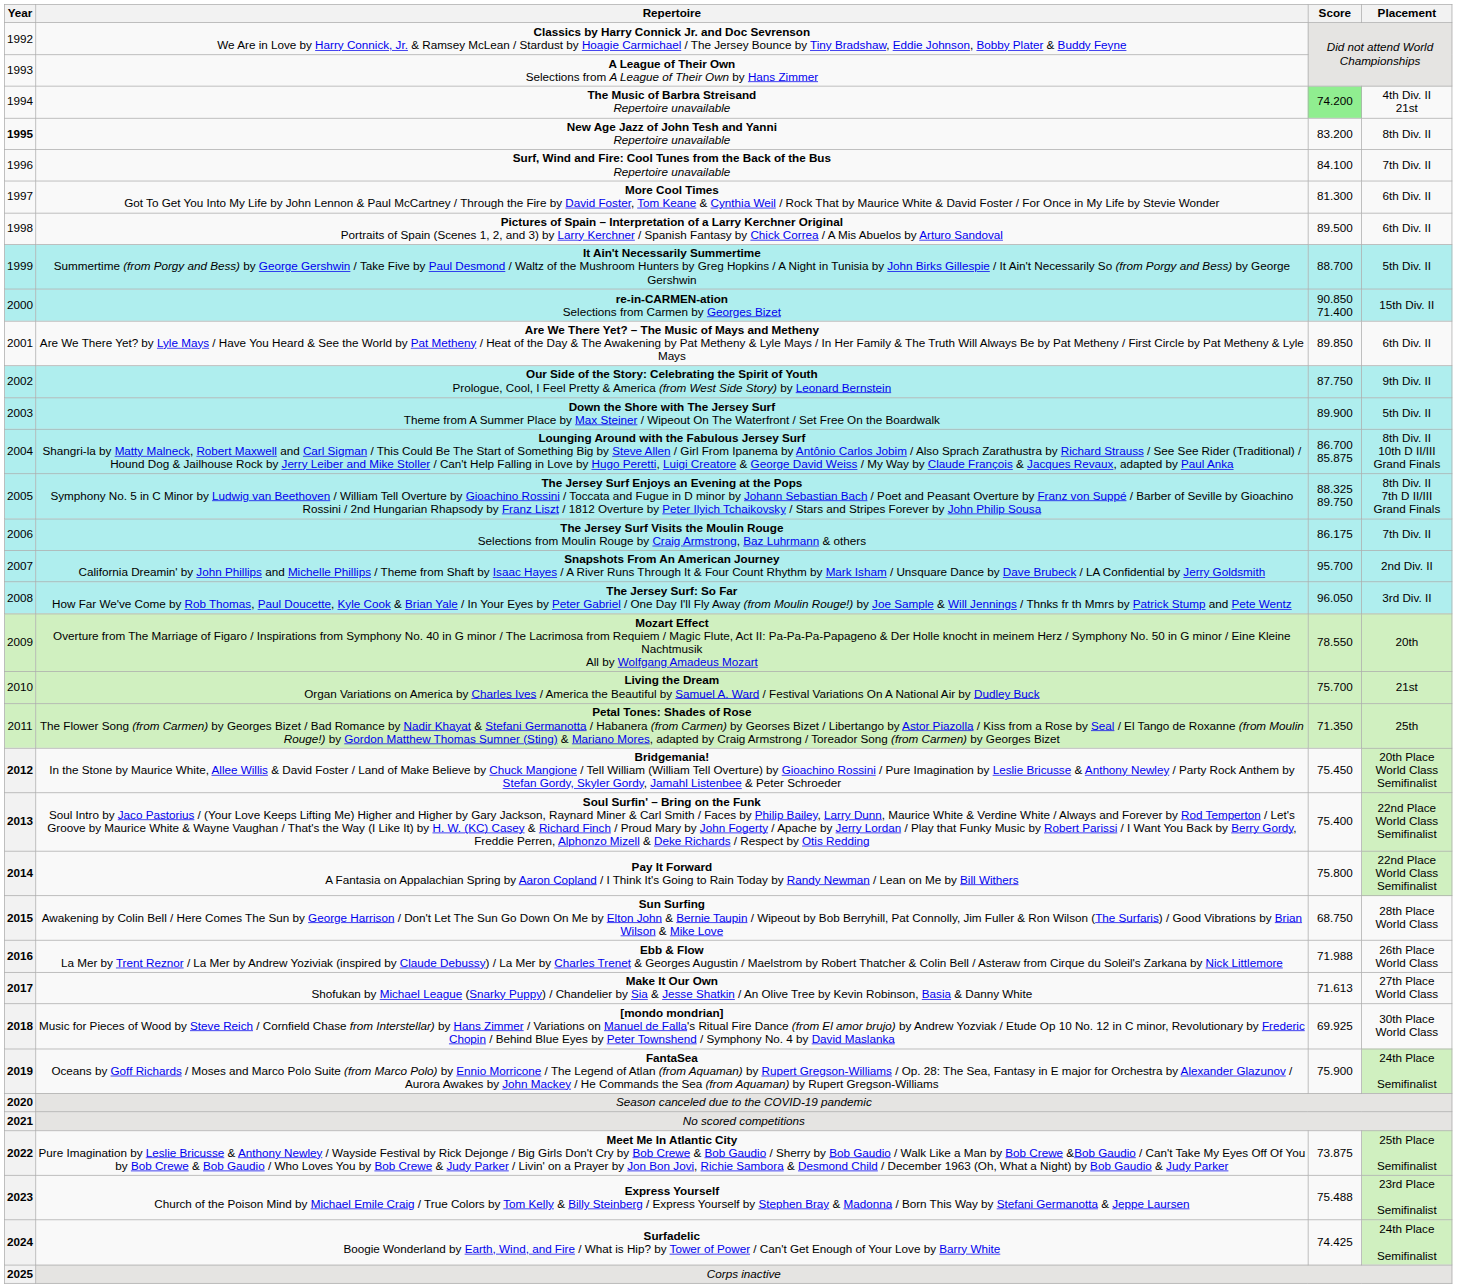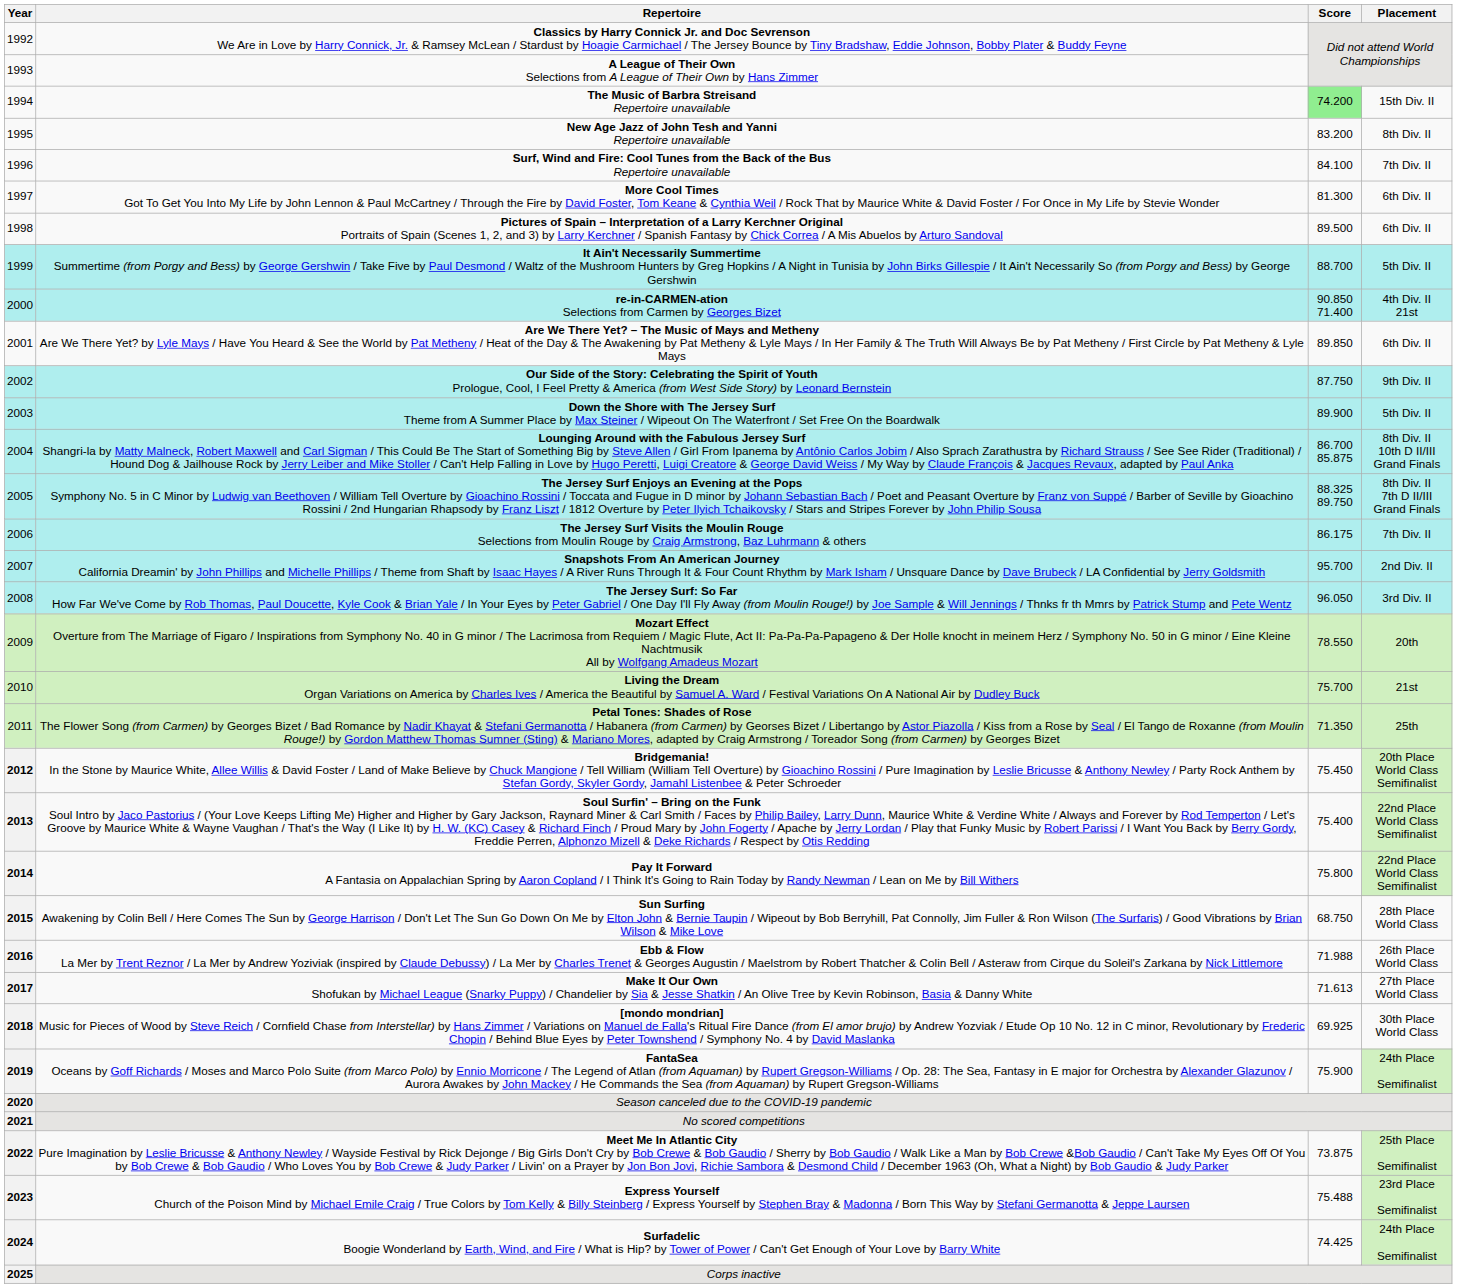 <table class="wikitable" style="text-align:center; width:100%">
 <tr>
 <th>Year</th>
 <th>Repertoire</th>
 <th>Score</th>
 <th>Placement</th>
 </tr>
 <tr>
 <td>1992</td>
 <td><strong>Classics by Harry Connick Jr. and Doc Sevrenson</strong><br>We Are in Love by <a href='#'>Harry Connick, Jr.</a> & Ramsey McLean / Stardust by <a href='#'>Hoagie Carmichael</a> / The Jersey Bounce by <a href='#'>Tiny Bradshaw</a>, <a href='#'>Eddie Johnson</a>, <a href='#'>Bobby Plater</a> & <a href='#'>Buddy Feyne</a></td>
 <td colspan="2" rowspan="2" bgcolor="e5e4e2"><em>Did not attend World Championships</em></td>
 </tr>
 <tr>
 <td>1993</td>
 <td><strong>A League of Their Own</strong><br>Selections from <em>A League of Their Own</em> by <a href='#'>Hans Zimmer</a></td>
 </tr>
 <tr>
 <td>1994</td>
 <td><strong>The Music of Barbra Streisand</strong><br><em>Repertoire unavailable</em></td>
 <td style="background: lightgreen;">74.200</td>
-<td>4th Div. II<br>21st</td>
+<td>15th Div. II</td>
 </tr>
 <tr>
-<td><strong>1995</strong></td>
+<td>1995</td>
 <td><strong>New Age Jazz of John Tesh and Yanni</strong><br><em>Repertoire unavailable</em></td>
 <td>83.200</td>
 <td>8th Div. II</td>
 </tr>
 <tr>
 <td>1996</td>
 <td><strong>Surf, Wind and Fire: Cool Tunes from the Back of the Bus</strong><br><em>Repertoire unavailable</em></td>
 <td>84.100</td>
 <td>7th Div. II</td>
 </tr>
 <tr>
 <td>1997</td>
 <td><strong>More Cool Times</strong><br>Got To Get You Into My Life by John Lennon & Paul McCartney / Through the Fire by <a href='#'>David Foster</a>, <a href='#'>Tom Keane</a> & <a href='#'>Cynthia Weil</a> / Rock That by Maurice White & David Foster / For Once in My Life by Stevie Wonder</td>
 <td>81.300</td>
 <td>6th Div. II</td>
 </tr>
 <tr>
 <td>1998</td>
 <td><strong>Pictures of Spain – Interpretation of a Larry Kerchner Original</strong><br>Portraits of Spain (Scenes 1, 2, and 3) by <a href='#'>Larry Kerchner</a> / Spanish Fantasy by <a href='#'>Chick Correa</a> / A Mis Abuelos by <a href='#'>Arturo Sandoval</a></td>
 <td>89.500</td>
 <td>6th Div. II</td>
 </tr>
 <tr style="background:#afeeee;">
 <td>1999</td>
 <td><strong>It Ain't Necessarily Summertime</strong><br>Summertime <em>(from Porgy and Bess)</em> by <a href='#'>George Gershwin</a> / Take Five by <a href='#'>Paul Desmond</a> / Waltz of the Mushroom Hunters by Greg Hopkins / A Night in Tunisia by <a href='#'>John Birks Gillespie</a> / It Ain't Necessarily So <em>(from Porgy and Bess)</em> by George Gershwin</td>
 <td>88.700</td>
 <td>5th Div. II</td>
 </tr>
 <tr style="background:#afeeee;">
 <td>2000</td>
 <td><strong>re-in-CARMEN-ation</strong><br>Selections from Carmen by <a href='#'>Georges Bizet</a></td>
 <td>90.850<br>71.400</td>
-<td>15th Div. II</td>
+<td>4th Div. II<br>21st</td>
 </tr>
 <tr>
 <td>2001</td>
 <td><strong>Are We There Yet? – The Music of Mays and Metheny</strong><br>Are We There Yet? by <a href='#'>Lyle Mays</a> / Have You Heard & See the World by <a href='#'>Pat Metheny</a> / Heat of the Day & The Awakening by Pat Metheny & Lyle Mays / In Her Family & The Truth Will Always Be by Pat Metheny / First Circle by Pat Metheny & Lyle Mays</td>
 <td>89.850</td>
 <td>6th Div. II</td>
 </tr>
 <tr style="background:#afeeee;">
 <td>2002</td>
 <td><strong>Our Side of the Story: Celebrating the Spirit of Youth</strong><br>Prologue, Cool, I Feel Pretty & America <em>(from West Side Story)</em> by <a href='#'>Leonard Bernstein</a></td>
 <td>87.750</td>
 <td>9th Div. II</td>
 </tr>
 <tr style="background:#afeeee;">
 <td>2003</td>
 <td><strong>Down the Shore with The Jersey Surf</strong><br>Theme from A Summer Place by <a href='#'>Max Steiner</a> / Wipeout On The Waterfront / Set Free On the Boardwalk</td>
 <td>89.900</td>
 <td>5th Div. II</td>
 </tr>
 <tr style="background:#afeeee;">
 <td>2004</td>
 <td><strong>Lounging Around with the Fabulous Jersey Surf</strong><br>Shangri-la by <a href='#'>Matty Malneck</a>, <a href='#'>Robert Maxwell</a> and <a href='#'>Carl Sigman</a> / This Could Be The Start of Something Big by <a href='#'>Steve Allen</a> / Girl From Ipanema by <a href='#'>Antônio Carlos Jobim</a> / Also Sprach Zarathustra by <a href='#'>Richard Strauss</a> / See See Rider (Traditional) /  Hound Dog & Jailhouse Rock by <a href='#'>Jerry Leiber and Mike Stoller</a> / Can't Help Falling in Love by <a href='#'>Hugo Peretti</a>, <a href='#'>Luigi Creatore</a> & <a href='#'>George David Weiss</a> / My Way by <a href='#'>Claude François</a> & <a href='#'>Jacques Revaux</a>, adapted by <a href='#'>Paul Anka</a></td>
 <td>86.700<br>85.875</td>
 <td>8th Div. II<br>10th D II/III <br>Grand Finals</td>
 </tr>
 <tr style="background:#afeeee;">
 <td>2005</td>
 <td><strong>The Jersey Surf Enjoys an Evening at the Pops</strong><br>Symphony No. 5 in C Minor by <a href='#'>Ludwig van Beethoven</a> / William Tell Overture by <a href='#'>Gioachino Rossini</a> / Toccata and Fugue in D minor by <a href='#'>Johann Sebastian Bach</a> / Poet and Peasant Overture by <a href='#'>Franz von Suppé</a> / Barber of Seville by Gioachino Rossini / 2nd Hungarian Rhapsody by <a href='#'>Franz Liszt</a> / 1812 Overture by <a href='#'>Peter Ilyich Tchaikovsky</a> / Stars and Stripes Forever by <a href='#'>John Philip Sousa</a></td>
 <td>88.325<br>89.750</td>
 <td>8th Div. II<br>7th D II/III <br>Grand Finals</td>
 </tr>
 <tr style="background:#afeeee;">
 <td>2006</td>
 <td><strong>The Jersey Surf Visits the Moulin Rouge</strong><br>Selections from Moulin Rouge by <a href='#'>Craig Armstrong</a>, <a href='#'>Baz Luhrmann</a> & others</td>
 <td>86.175</td>
 <td>7th Div. II</td>
 </tr>
 <tr style="background:#afeeee;">
 <td>2007</td>
 <td><strong>Snapshots From An American Journey</strong><br>California Dreamin' by <a href='#'>John Phillips</a> and <a href='#'>Michelle Phillips</a> / Theme from Shaft by <a href='#'>Isaac Hayes</a> / A River Runs Through It & Four Count Rhythm by <a href='#'>Mark Isham</a> / Unsquare Dance by <a href='#'>Dave Brubeck</a> / LA Confidential by <a href='#'>Jerry Goldsmith</a></td>
 <td>95.700</td>
 <td>2nd Div. II</td>
 </tr>
 <tr style="background:#afeeee;">
 <td>2008</td>
 <td><strong>The Jersey Surf: So Far</strong><br>How Far We've Come by <a href='#'>Rob Thomas</a>, <a href='#'>Paul Doucette</a>, <a href='#'>Kyle Cook</a> & <a href='#'>Brian Yale</a> / In Your Eyes by <a href='#'>Peter Gabriel</a> / One Day I'll Fly Away <em>(from Moulin Rouge!)</em> by <a href='#'>Joe Sample</a> & <a href='#'>Will Jennings</a> / Thnks fr th Mmrs by <a href='#'>Patrick Stump</a> and <a href='#'>Pete Wentz</a></td>
 <td>96.050</td>
 <td>3rd Div. II</td>
 </tr>
 <tr style="background:#d0f0c0;">
 <td>2009</td>
 <td><strong>Mozart Effect</strong><br>Overture from The Marriage of Figaro / Inspirations from Symphony No. 40 in G minor / The Lacrimosa from Requiem / Magic Flute, Act II: Pa-Pa-Pa-Papageno & Der Holle knocht in meinem Herz / Symphony No. 50 in G minor / Eine Kleine Nachtmusik <br>All by <a href='#'>Wolfgang Amadeus Mozart</a></td>
 <td>78.550</td>
 <td>20th</td>
 </tr>
 <tr style="background:#d0f0c0;">
 <td>2010</td>
 <td><strong>Living the Dream</strong><br>Organ Variations on America by <a href='#'>Charles Ives</a> / America the Beautiful by <a href='#'>Samuel A. Ward</a> / Festival Variations On A National Air by <a href='#'>Dudley Buck</a></td>
 <td>75.700</td>
 <td>21st</td>
 </tr>
 <tr style="background:#d0f0c0;">
 <td>2011</td>
 <td><strong>Petal Tones: Shades of Rose</strong><br>The Flower Song <em>(from Carmen)</em> by Georges Bizet / Bad Romance by <a href='#'>Nadir Khayat</a> & <a href='#'>Stefani Germanotta</a> / Habanera <em>(from Carmen)</em> by Georses Bizet / Libertango by <a href='#'>Astor Piazolla</a> / Kiss from a Rose by <a href='#'>Seal</a> / El Tango de Roxanne <em>(from Moulin Rouge!)</em> by <a href='#'>Gordon Matthew Thomas Sumner (Sting)</a> & <a href='#'>Mariano Mores</a>, adapted by Craig Armstrong / Toreador Song <em>(from Carmen)</em> by Georges Bizet</td>
 <td>71.350</td>
 <td>25th</td>
 </tr>
 <tr>
 <th scope="row">2012</th>
 <td><strong>Bridgemania!</strong><br>In the Stone by Maurice White, <a href='#'>Allee Willis</a> & David Foster / Land of Make Believe by <a href='#'>Chuck Mangione</a> / Tell William (William Tell Overture) by <a href='#'>Gioachino Rossini</a> / Pure Imagination by <a href='#'>Leslie Bricusse</a> & <a href='#'>Anthony Newley</a> / Party Rock Anthem by <a href='#'>Stefan Gordy, Skyler Gordy</a>, <a href='#'>Jamahl Listenbee</a> & Peter Schroeder</td>
 <td>75.450</td>
 <td bgcolor="d0f0c0">20th Place<br>World Class<br>Semifinalist</td>
 </tr>
 <tr>
 <th scope="row">2013</th>
 <td><strong>Soul Surfin' – Bring on the Funk</strong><br>Soul Intro by <a href='#'>Jaco Pastorius</a> / (Your Love Keeps Lifting Me) Higher and Higher by Gary Jackson, Raynard Miner & Carl Smith / Faces by <a href='#'>Philip Bailey</a>, <a href='#'>Larry Dunn</a>, Maurice White & Verdine White / Always and Forever by <a href='#'>Rod Temperton</a> / Let's Groove by Maurice White & Wayne Vaughan / That's the Way (I Like It) by <a href='#'>H. W. (KC) Casey</a> & <a href='#'>Richard Finch</a> / Proud Mary by <a href='#'>John Fogerty</a> / Apache by <a href='#'>Jerry Lordan</a> / Play that Funky Music by <a href='#'>Robert Parissi</a> / I Want You Back by <a href='#'>Berry Gordy</a>, Freddie Perren, <a href='#'>Alphonzo Mizell</a> & <a href='#'>Deke Richards</a> / Respect by <a href='#'>Otis Redding</a></td>
 <td>75.400</td>
 <td bgcolor="d0f0c0">22nd Place<br>World Class<br>Semifinalist</td>
 </tr>
 <tr>
 <th scope="row">2014</th>
 <td><strong>Pay It Forward</strong><br>A Fantasia on Appalachian Spring by <a href='#'>Aaron Copland</a> / I Think It's Going to Rain Today by <a href='#'>Randy Newman</a> / Lean on Me by <a href='#'>Bill Withers</a></td>
 <td>75.800</td>
 <td bgcolor="d0f0c0">22nd Place<br>World Class<br>Semifinalist</td>
 </tr>
 <tr>
 <th scope="row">2015</th>
 <td><strong>Sun Surfing</strong><br>Awakening by Colin Bell / Here Comes The Sun  by <a href='#'>George Harrison</a> / Don't Let The Sun Go Down On Me by <a href='#'>Elton John</a> & <a href='#'>Bernie Taupin</a> / Wipeout by Bob Berryhill, Pat Connolly, Jim Fuller & Ron Wilson (<a href='#'>The Surfaris</a>) / Good Vibrations by <a href='#'>Brian Wilson</a> & <a href='#'>Mike Love</a></td>
 <td>68.750</td>
 <td>28th Place<br>World Class</td>
 </tr>
 <tr>
 <th scope="row">2016</th>
 <td><strong>Ebb & Flow</strong><br>La Mer by <a href='#'>Trent Reznor</a> / La Mer by Andrew Yoziviak (inspired by <a href='#'>Claude Debussy</a>) / La Mer by <a href='#'>Charles Trenet</a> & Georges Augustin / Maelstrom by Robert Thatcher & Colin Bell / Asteraw from Cirque du Soleil's Zarkana by <a href='#'>Nick Littlemore</a></td>
 <td>71.988</td>
 <td>26th Place<br>World Class</td>
 </tr>
 <tr>
 <th scope="row">2017</th>
 <td><strong>Make It Our Own</strong><br>Shofukan by <a href='#'>Michael League</a> (<a href='#'>Snarky Puppy</a>) / Chandelier by <a href='#'>Sia</a> & <a href='#'>Jesse Shatkin</a> / An Olive Tree by Kevin Robinson, <a href='#'>Basia</a> & Danny White</td>
 <td>71.613</td>
 <td>27th Place<br>World Class</td>
 </tr>
 <tr>
 <th scope="row">2018</th>
 <td><strong>[mondo mondrian]</strong><br>Music for Pieces of Wood by <a href='#'>Steve Reich</a> / Cornfield Chase <em>from Interstellar)</em> by <a href='#'>Hans Zimmer</a> / Variations on <a href='#'>Manuel de Falla</a>'s Ritual Fire Dance <em>(from El amor brujo)</em> by Andrew Yozviak / Etude Op 10 No. 12 in C minor, Revolutionary by <a href='#'>Frederic Chopin</a> / Behind Blue Eyes by <a href='#'>Peter Townshend</a> / Symphony No. 4 by <a href='#'>David Maslanka</a></td>
 <td>69.925</td>
 <td>30th Place<br>World Class</td>
 </tr>
 <tr>
 <th scope="row">2019</th>
 <td><strong>FantaSea</strong><br>Oceans by <a href='#'>Goff Richards</a> / Moses and Marco Polo Suite <em>(from Marco Polo)</em> by <a href='#'>Ennio Morricone</a> / The Legend of Atlan <em>(from Aquaman)</em> by <a href='#'>Rupert Gregson-Williams</a> / Op. 28: The Sea, Fantasy in E major for Orchestra by <a href='#'>Alexander Glazunov</a> / Aurora Awakes by <a href='#'>John Mackey</a> / He Commands the Sea <em>(from Aquaman)</em> by Rupert Gregson-Williams</td>
 <td>75.900</td>
 <td bgcolor="d0f0c0">24th Place<br><br>Semifinalist</td>
 </tr>
 <tr>
 <th scope="row">2020</th>
 <td colspan="3" bgcolor="e5e4e2"><em>Season canceled due to the COVID-19 pandemic</em></td>
 </tr>
 <tr>
 <th scope="row">2021</th>
 <td colspan="3" bgcolor="e5e4e2"><em>No scored competitions</em></td>
 </tr>
 <tr>
 <th scope="row">2022</th>
 <td><strong>Meet Me In Atlantic City</strong><br>Pure Imagination by <a href='#'>Leslie Bricusse</a> & <a href='#'>Anthony Newley</a> / Wayside Festival by Rick Dejonge / Big Girls Don't Cry by <a href='#'>Bob Crewe</a> & <a href='#'>Bob Gaudio</a> / Sherry by <a href='#'>Bob Gaudio</a> / Walk Like a Man by <a href='#'>Bob Crewe</a> &<a href='#'>Bob Gaudio</a> / Can't Take My Eyes Off Of You by <a href='#'>Bob Crewe</a> & <a href='#'>Bob Gaudio</a> / Who Loves You by <a href='#'>Bob Crewe</a> & <a href='#'>Judy Parker</a> / Livin' on a Prayer by <a href='#'>Jon Bon Jovi</a>, <a href='#'>Richie Sambora</a> & <a href='#'>Desmond Child</a> / December 1963 (Oh, What a Night) by <a href='#'>Bob Gaudio</a> & <a href='#'>Judy Parker</a></td>
 <td>73.875</td>
 <td bgcolor="d0f0c0">25th Place<br><br>Semifinalist</td>
 </tr>
 <tr>
 <th scope="row">2023</th>
 <td><strong>Express Yourself</strong><br>Church of the Poison Mind by <a href='#'>Michael Emile Craig</a> / True Colors by <a href='#'>Tom Kelly</a> & <a href='#'>Billy Steinberg</a> / Express Yourself by <a href='#'>Stephen Bray</a> & <a href='#'>Madonna</a> / Born This Way by <a href='#'>Stefani Germanotta</a> & <a href='#'>Jeppe Laursen</a></td>
 <td>75.488</td>
 <td bgcolor="d0f0c0">23rd Place<br><br>Semifinalist</td>
 </tr>
 <tr>
 <th scope="row">2024</th>
 <td><strong>Surfadelic</strong><br>Boogie Wonderland by <a href='#'>Earth, Wind, and Fire</a> / What is Hip? by <a href='#'>Tower of Power</a> / Can't Get Enough of Your Love by <a href='#'>Barry White</a></td>
 <td>74.425</td>
 <td bgcolor="d0f0c0">24th Place<br><br>Semifinalist</td>
 </tr>
 <tr>
 <th>2025</th>
 <td colspan="3" bgcolor="e5e4e2"><em>Corps inactive</em></td>
 </tr>
 </table>
